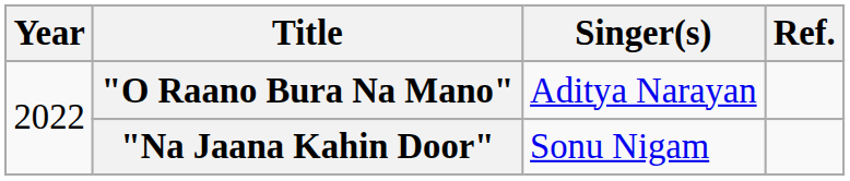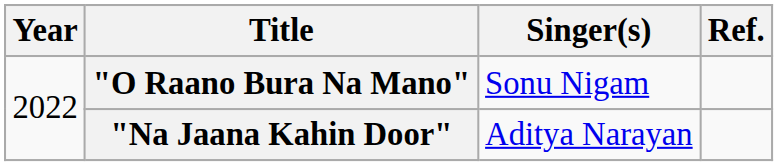 <table class="wikitable sortable plainrowheaders">
 <tr style="text-align:center;">
 <th scope="col">Year</th>
 <th scope="col">Title</th>
 <th scope="col">Singer(s)</th>
 <th class="unsortable" scope="col">Ref.</th>
 </tr>
 <tr>
 <td rowspan="2">2022</td>
 <th scope="row">"O Raano Bura Na Mano"</th>
-<td><a href='#'>Aditya Narayan</a></td>
+<td><a href='#'>Sonu Nigam</a></td>
 <td></td>
 </tr>
 <tr>
 <th scope="row">"Na Jaana Kahin Door"</th>
-<td><a href='#'>Sonu Nigam</a></td>
+<td><a href='#'>Aditya Narayan</a></td>
 <td></td>
 </tr>
 </table>
